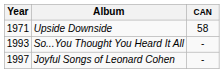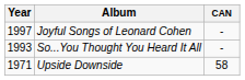 <table class="wikitable">
 <tr>
 <th>Year</th>
 <th>Album</th>
 <th style="width:45px;"><small>CAN</small></th>
 </tr>
 <tr>
-<td>1971</td>
-<td><em>Upside Downside</em></td>
-<td style="text-align:center;">58</td>
+<td>1997</td>
+<td><em>Joyful Songs of Leonard Cohen</em></td>
+<td style="text-align:center;">-</td>
 </tr>
 <tr>
 <td>1993</td>
 <td><em>So...You Thought You Heard It All</em></td>
 <td style="text-align:center;">-</td>
 </tr>
 <tr>
-<td>1997</td>
-<td><em>Joyful Songs of Leonard Cohen</em></td>
-<td style="text-align:center;">-</td>
+<td>1971</td>
+<td><em>Upside Downside</em></td>
+<td style="text-align:center;">58</td>
 </tr>
 </table>
